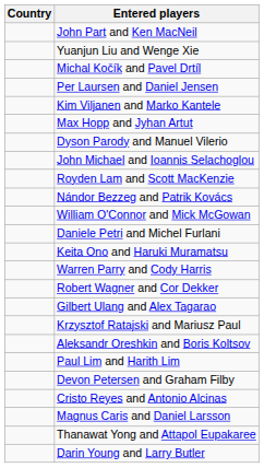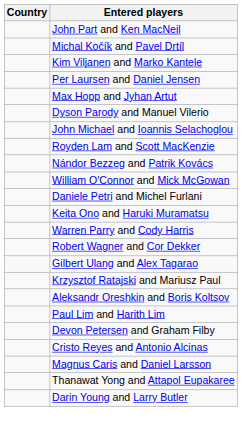 <table class="wikitable">
 <tr>
 <th>Country</th>
 <th>Entered players</th>
 </tr>
 <tr>
 <td></td>
 <td><a href='#'>John Part</a> and <a href='#'>Ken MacNeil</a></td>
 </tr>
 <tr>
 <td></td>
-<td>Yuanjun Liu and Wenge Xie</td>
-</tr>
-<tr>
-<td></td>
 <td><a href='#'>Michal Kočík</a> and <a href='#'>Pavel Drtíl</a></td>
 </tr>
 <tr>
 <td></td>
-<td><a href='#'>Per Laursen</a> and <a href='#'>Daniel Jensen</a></td>
+<td><a href='#'>Kim Viljanen</a> and <a href='#'>Marko Kantele</a></td>
 </tr>
 <tr>
 <td></td>
-<td><a href='#'>Kim Viljanen</a> and <a href='#'>Marko Kantele</a></td>
+<td><a href='#'>Per Laursen</a> and <a href='#'>Daniel Jensen</a></td>
 </tr>
 <tr>
 <td></td>
 <td><a href='#'>Max Hopp</a> and <a href='#'>Jyhan Artut</a></td>
 </tr>
 <tr>
 <td></td>
 <td><a href='#'>Dyson Parody</a> and Manuel Vilerio</td>
 </tr>
 <tr>
 <td></td>
 <td><a href='#'>John Michael</a> and <a href='#'>Ioannis Selachoglou</a></td>
 </tr>
 <tr>
 <td></td>
 <td><a href='#'>Royden Lam</a> and <a href='#'>Scott MacKenzie</a></td>
 </tr>
 <tr>
 <td></td>
 <td><a href='#'>Nándor Bezzeg</a> and <a href='#'>Patrik Kovács</a></td>
 </tr>
 <tr>
 <td></td>
 <td><a href='#'>William O'Connor</a> and <a href='#'>Mick McGowan</a></td>
 </tr>
 <tr>
 <td></td>
 <td><a href='#'>Daniele Petri</a> and Michel Furlani</td>
 </tr>
 <tr>
 <td></td>
 <td><a href='#'>Keita Ono</a> and <a href='#'>Haruki Muramatsu</a></td>
 </tr>
 <tr>
 <td></td>
 <td><a href='#'>Warren Parry</a> and <a href='#'>Cody Harris</a></td>
 </tr>
 <tr>
 <td></td>
 <td><a href='#'>Robert Wagner</a> and <a href='#'>Cor Dekker</a></td>
 </tr>
 <tr>
 <td></td>
 <td><a href='#'>Gilbert Ulang</a> and <a href='#'>Alex Tagarao</a></td>
 </tr>
 <tr>
 <td></td>
 <td><a href='#'>Krzysztof Ratajski</a> and Mariusz Paul</td>
 </tr>
 <tr>
 <td></td>
 <td><a href='#'>Aleksandr Oreshkin</a> and <a href='#'>Boris Koltsov</a></td>
 </tr>
 <tr>
 <td></td>
 <td><a href='#'>Paul Lim</a> and <a href='#'>Harith Lim</a></td>
 </tr>
 <tr>
 <td></td>
 <td><a href='#'>Devon Petersen</a> and Graham Filby</td>
 </tr>
 <tr>
 <td></td>
 <td><a href='#'>Cristo Reyes</a> and <a href='#'>Antonio Alcinas</a></td>
 </tr>
 <tr>
 <td></td>
 <td><a href='#'>Magnus Caris</a> and <a href='#'>Daniel Larsson</a></td>
 </tr>
 <tr>
 <td></td>
 <td>Thanawat Yong and <a href='#'>Attapol Eupakaree</a></td>
 </tr>
 <tr>
 <td></td>
 <td><a href='#'>Darin Young</a> and <a href='#'>Larry Butler</a></td>
 </tr>
 </table>
